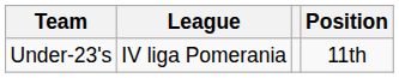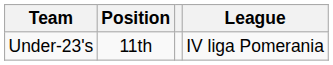 <table class="wikitable" style="text-align: center">
 <tr>
 <th>Team</th>
+<th>Position</th>
+<th></th>
 <th>League</th>
-<th></th>
-<th>Position</th>
 </tr>
 <tr>
 <td>Under-23's</td>
+<td>11th</td>
+<td></td>
 <td>IV liga Pomerania</td>
-<td></td>
-<td>11th</td>
 </tr>
 </table>
